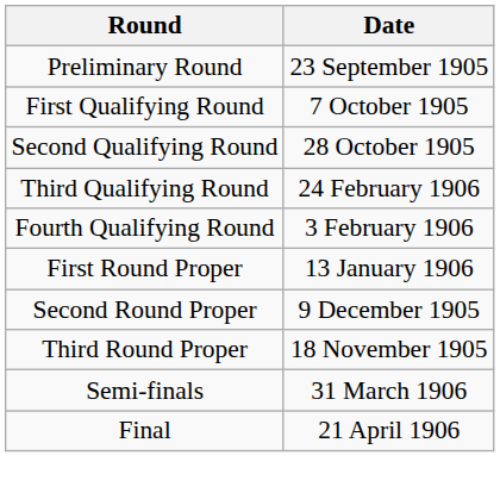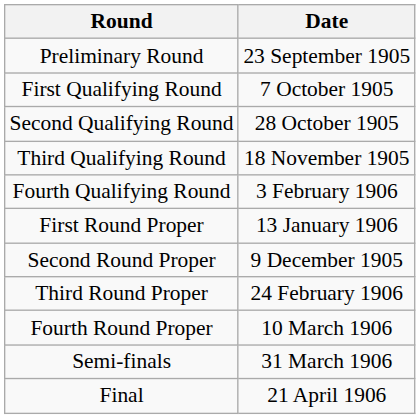 <table class="wikitable" style="text-align: center">
 <tr>
 <th>Round</th>
 <th>Date</th>
 </tr>
 <tr>
 <td>Preliminary Round</td>
 <td>23 September 1905</td>
 </tr>
 <tr>
 <td>First Qualifying Round</td>
 <td>7 October 1905</td>
 </tr>
 <tr>
 <td>Second Qualifying Round</td>
 <td>28 October 1905</td>
 </tr>
 <tr>
 <td>Third Qualifying Round</td>
-<td>24 February 1906</td>
+<td>18 November 1905</td>
 </tr>
 <tr>
 <td>Fourth Qualifying Round</td>
 <td>3 February 1906</td>
 </tr>
 <tr>
 <td>First Round Proper</td>
 <td>13 January 1906</td>
 </tr>
 <tr>
 <td>Second Round Proper</td>
 <td>9 December 1905</td>
 </tr>
 <tr>
 <td>Third Round Proper</td>
-<td>18 November 1905</td>
+<td>24 February 1906</td>
+</tr>
+<tr>
+<td>Fourth Round Proper</td>
+<td>10 March 1906</td>
 </tr>
 <tr>
 <td>Semi-finals</td>
 <td>31 March 1906</td>
 </tr>
 <tr>
 <td>Final</td>
 <td>21 April 1906</td>
 </tr>
 </table>
